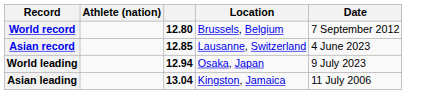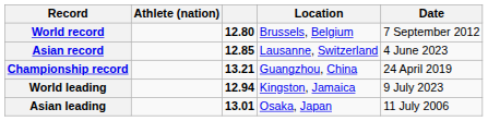 <table class="wikitable">
 <tr>
 <th scope="col">Record</th>
 <th scope="col">Athlete (nation)</th>
 <th scope="col"></th>
 <th scope="col">Location</th>
 <th scope="col">Date</th>
 </tr>
 <tr>
 <th scope="row"><a href='#'>World record</a></th>
 <td></td>
 <td align="center"><strong>12.80</strong></td>
 <td><a href='#'>Brussels</a>, <a href='#'>Belgium</a></td>
 <td>7 September 2012</td>
 </tr>
 <tr>
 <th scope="row"><a href='#'>Asian record</a></th>
 <td></td>
 <td align="center"><strong>12.85</strong></td>
 <td><a href='#'>Lausanne</a>, <a href='#'>Switzerland</a></td>
 <td>4 June 2023</td>
 </tr>
 <tr>
+<th><a href='#'>Championship record</a></th>
+<td></td>
+<td align="center"><strong>13.21</strong></td>
+<td><a href='#'>Guangzhou</a>, <a href='#'>China</a></td>
+<td>24 April 2019</td>
+</tr>
+<tr>
 <th scope="row">World leading</th>
 <td></td>
 <td align="center"><strong>12.94</strong></td>
-<td><a href='#'>Osaka</a>, <a href='#'>Japan</a></td>
+<td><a href='#'>Kingston</a>, <a href='#'>Jamaica</a></td>
 <td>9 July 2023</td>
 </tr>
 <tr>
 <th scope="row">Asian leading</th>
 <td></td>
-<td align="center"><strong>13.04</strong></td>
-<td><a href='#'>Kingston</a>, <a href='#'>Jamaica</a></td>
+<td align="center"><strong>13.01</strong></td>
+<td><a href='#'>Osaka</a>, <a href='#'>Japan</a></td>
 <td>11 July 2006</td>
 </tr>
 </table>
